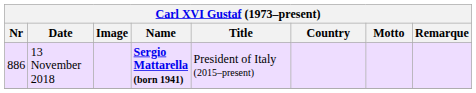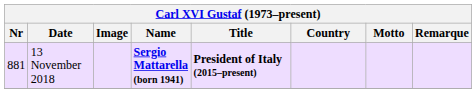 <table class="wikitable" width=100%>
 <tr>
 <th colspan=8><a href='#'>Carl XVI Gustaf</a> (1973–present)</th>
 </tr>
 <tr>
 <th width=4%>Nr</th>
 <th width=14%>Date</th>
 <th width=8%>Image</th>
 <th width=12%>Name</th>
 <th>Title</th>
 <th width=16%>Country</th>
 <th width=10%>Motto</th>
 <th width=10%>Remarque</th>
 </tr>
 <tr bgcolor="#EEDDFF">
-<td>886</td>
+<td>881</td>
 <td>13 November 2018</td>
 <td></td>
 <td><strong><a href='#'>Sergio Mattarella</a> <br><small>(born 1941)</small></strong></td>
-<td>President of Italy <small>(2015–present)</small></td>
+<td><strong>President of Italy <small>(2015–present)</small></strong></td>
 <td></td>
 <td></td>
 <td></td>
 </tr>
 <tr>
 </tr>
 </table>
